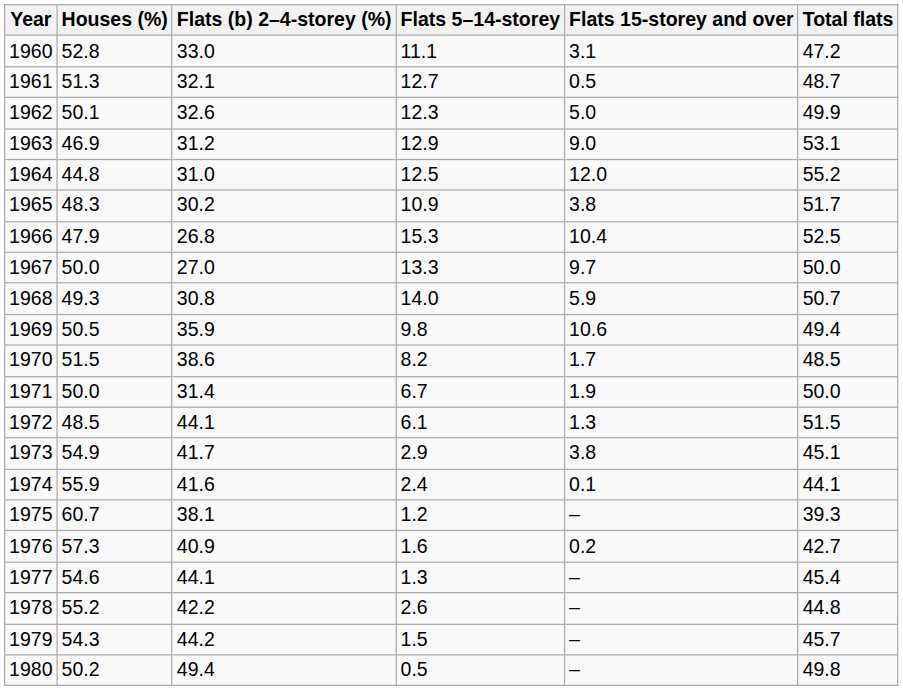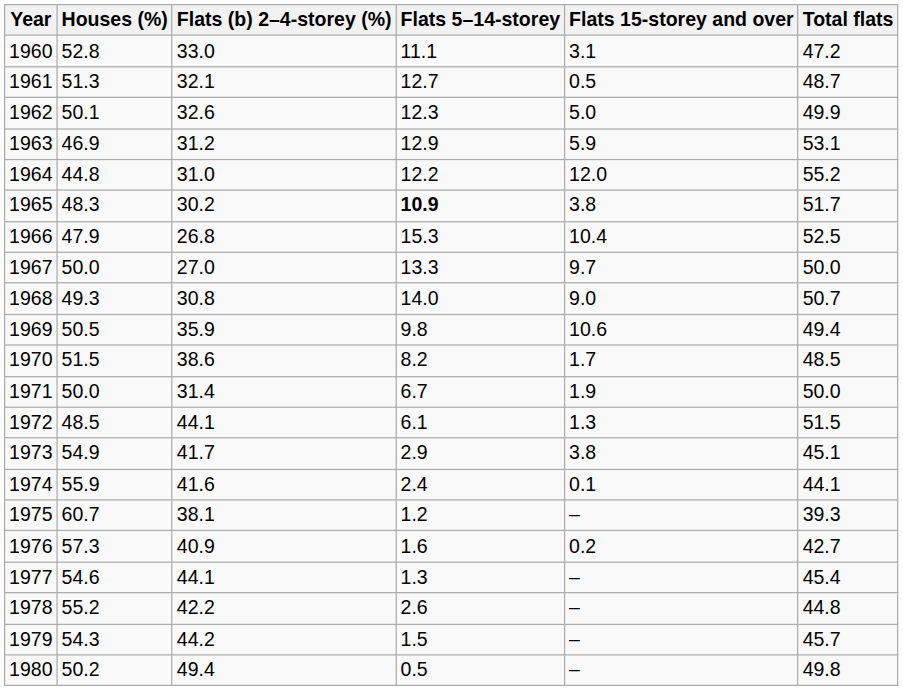 <table class="wikitable collapsible autocollapse sortable">
 <tr>
 <th>Year</th>
 <th>Houses (%)</th>
 <th>Flats (b) 2–4-storey (%)</th>
 <th>Flats 5–14-storey</th>
 <th>Flats 15-storey and over</th>
 <th>Total flats</th>
 </tr>
 <tr>
 <td>1960</td>
 <td>52.8</td>
 <td>33.0</td>
 <td>11.1</td>
 <td>3.1</td>
 <td>47.2</td>
 </tr>
 <tr>
 <td>1961</td>
 <td>51.3</td>
 <td>32.1</td>
 <td>12.7</td>
 <td>0.5</td>
 <td>48.7</td>
 </tr>
 <tr>
 <td>1962</td>
 <td>50.1</td>
 <td>32.6</td>
 <td>12.3</td>
 <td>5.0</td>
 <td>49.9</td>
 </tr>
 <tr>
 <td>1963</td>
 <td>46.9</td>
 <td>31.2</td>
 <td>12.9</td>
-<td>9.0</td>
+<td>5.9</td>
 <td>53.1</td>
 </tr>
 <tr>
 <td>1964</td>
 <td>44.8</td>
 <td>31.0</td>
-<td>12.5</td>
+<td>12.2</td>
 <td>12.0</td>
 <td>55.2</td>
 </tr>
 <tr>
 <td>1965</td>
 <td>48.3</td>
 <td>30.2</td>
-<td>10.9</td>
+<td><strong>10.9</strong></td>
 <td>3.8</td>
 <td>51.7</td>
 </tr>
 <tr>
 <td>1966</td>
 <td>47.9</td>
 <td>26.8</td>
 <td>15.3</td>
 <td>10.4</td>
 <td>52.5</td>
 </tr>
 <tr>
 <td>1967</td>
 <td>50.0</td>
 <td>27.0</td>
 <td>13.3</td>
 <td>9.7</td>
 <td>50.0</td>
 </tr>
 <tr>
 <td>1968</td>
 <td>49.3</td>
 <td>30.8</td>
 <td>14.0</td>
-<td>5.9</td>
+<td>9.0</td>
 <td>50.7</td>
 </tr>
 <tr>
 <td>1969</td>
 <td>50.5</td>
 <td>35.9</td>
 <td>9.8</td>
 <td>10.6</td>
 <td>49.4</td>
 </tr>
 <tr>
 <td>1970</td>
 <td>51.5</td>
 <td>38.6</td>
 <td>8.2</td>
 <td>1.7</td>
 <td>48.5</td>
 </tr>
 <tr>
 <td>1971</td>
 <td>50.0</td>
 <td>31.4</td>
 <td>6.7</td>
 <td>1.9</td>
 <td>50.0</td>
 </tr>
 <tr>
 <td>1972</td>
 <td>48.5</td>
 <td>44.1</td>
 <td>6.1</td>
 <td>1.3</td>
 <td>51.5</td>
 </tr>
 <tr>
 <td>1973</td>
 <td>54.9</td>
 <td>41.7</td>
 <td>2.9</td>
 <td>3.8</td>
 <td>45.1</td>
 </tr>
 <tr>
 <td>1974</td>
 <td>55.9</td>
 <td>41.6</td>
 <td>2.4</td>
 <td>0.1</td>
 <td>44.1</td>
 </tr>
 <tr>
 <td>1975</td>
 <td>60.7</td>
 <td>38.1</td>
 <td>1.2</td>
 <td>–</td>
 <td>39.3</td>
 </tr>
 <tr>
 <td>1976</td>
 <td>57.3</td>
 <td>40.9</td>
 <td>1.6</td>
 <td>0.2</td>
 <td>42.7</td>
 </tr>
 <tr>
 <td>1977</td>
 <td>54.6</td>
 <td>44.1</td>
 <td>1.3</td>
 <td>–</td>
 <td>45.4</td>
 </tr>
 <tr>
 <td>1978</td>
 <td>55.2</td>
 <td>42.2</td>
 <td>2.6</td>
 <td>–</td>
 <td>44.8</td>
 </tr>
 <tr>
 <td>1979</td>
 <td>54.3</td>
 <td>44.2</td>
 <td>1.5</td>
 <td>–</td>
 <td>45.7</td>
 </tr>
 <tr>
 <td>1980</td>
 <td>50.2</td>
 <td>49.4</td>
 <td>0.5</td>
 <td>–</td>
 <td>49.8</td>
 </tr>
 </table>
